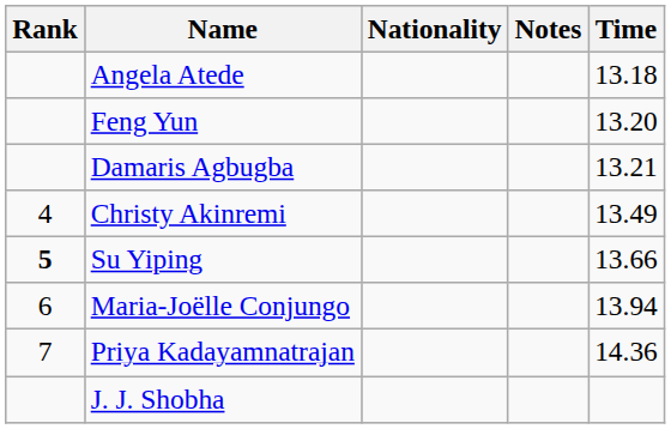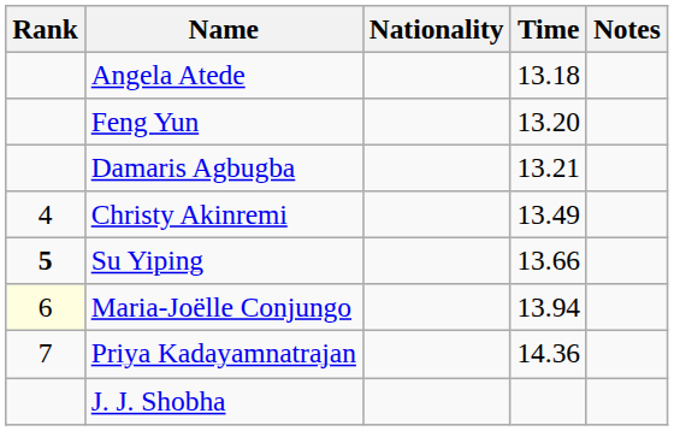 <table class="wikitable sortable" style="text-align:center;font-size:95%">
 <tr>
 <th>Rank</th>
 <th>Name</th>
 <th>Nationality</th>
+<th>Time</th>
 <th>Notes</th>
-<th>Time</th>
 </tr>
 <tr>
 <td></td>
 <td align=left><a href='#'>Angela Atede</a></td>
 <td align=left></td>
+<td>13.18</td>
 <td></td>
-<td>13.18</td>
 </tr>
 <tr>
 <td></td>
 <td align=left><a href='#'>Feng Yun</a></td>
 <td align=left></td>
+<td>13.20</td>
 <td></td>
-<td>13.20</td>
 </tr>
 <tr>
 <td></td>
 <td align=left><a href='#'>Damaris Agbugba</a></td>
 <td align=left></td>
+<td>13.21</td>
 <td></td>
-<td>13.21</td>
 </tr>
 <tr>
 <td>4</td>
 <td align=left><a href='#'>Christy Akinremi</a></td>
 <td align=left></td>
+<td>13.49</td>
 <td></td>
-<td>13.49</td>
 </tr>
 <tr>
 <td><strong>5</strong></td>
 <td align=left><a href='#'>Su Yiping</a></td>
 <td align=left></td>
+<td>13.66</td>
 <td></td>
-<td>13.66</td>
 </tr>
 <tr>
-<td>6</td>
+<td style="background: lightyellow;">6</td>
 <td align=left><a href='#'>Maria-Joëlle Conjungo</a></td>
 <td align=left></td>
+<td>13.94</td>
 <td></td>
-<td>13.94</td>
 </tr>
 <tr>
 <td>7</td>
 <td align=left><a href='#'>Priya Kadayamnatrajan</a></td>
 <td align=left></td>
+<td>14.36</td>
 <td></td>
-<td>14.36</td>
 </tr>
 <tr>
 <td></td>
 <td align=left><a href='#'>J. J. Shobha</a></td>
 <td align=left></td>
 <td></td>
 <td></td>
 </tr>
 </table>
